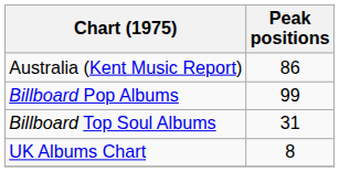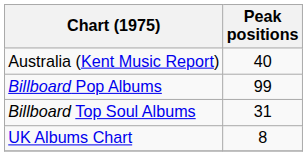 <table class="wikitable">
 <tr>
 <th>Chart (1975)</th>
 <th>Peak<br>positions</th>
 </tr>
 <tr>
 <td>Australia (<a href='#'>Kent Music Report</a>)</td>
-<td style="text-align:center;">86</td>
+<td style="text-align:center;">40</td>
 </tr>
 <tr>
 <td><a href='#'><em>Billboard</em> Pop Albums</a></td>
 <td align=center>99</td>
 </tr>
 <tr>
 <td><em>Billboard</em> <a href='#'>Top Soul Albums</a></td>
 <td align=center>31</td>
 </tr>
 <tr>
 <td><a href='#'>UK Albums Chart</a></td>
 <td align="center">8</td>
 </tr>
 <tr>
 </tr>
 </table>
